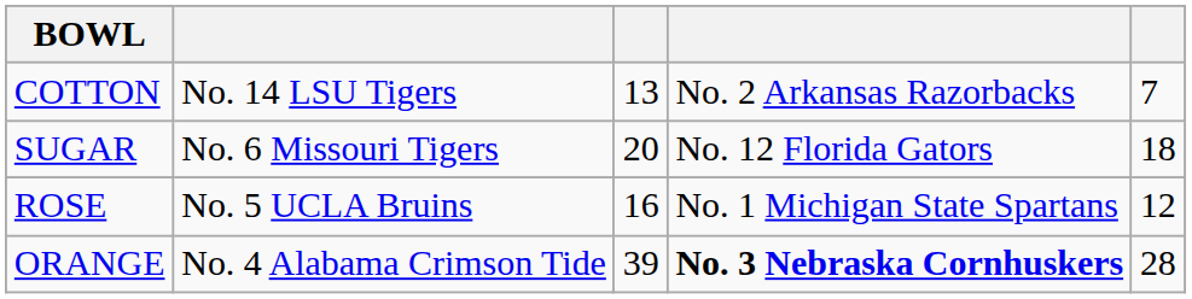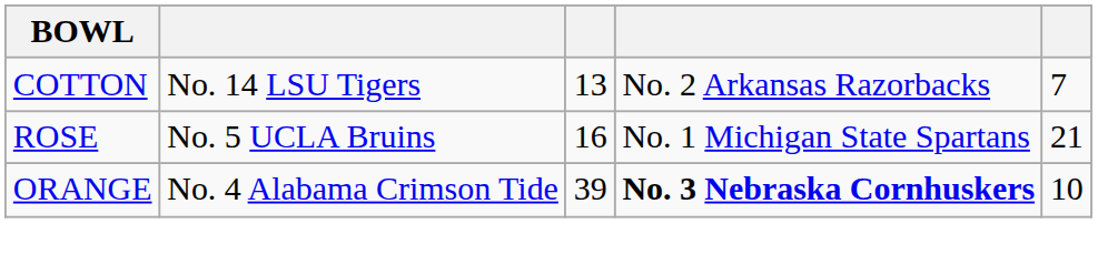 <table class="wikitable">
 <tr>
 <th>BOWL</th>
 <th></th>
 <th></th>
 <th></th>
 <th></th>
 </tr>
 <tr>
 <td><a href='#'>COTTON</a></td>
 <td>No. 14 <a href='#'>LSU Tigers</a></td>
 <td>13</td>
 <td>No. 2 <a href='#'>Arkansas Razorbacks</a></td>
 <td>7</td>
 </tr>
 <tr>
-<td><a href='#'>SUGAR</a></td>
-<td>No. 6 <a href='#'>Missouri Tigers</a></td>
-<td>20</td>
-<td>No. 12 <a href='#'>Florida Gators</a></td>
-<td>18</td>
-</tr>
-<tr>
 <td><a href='#'>ROSE</a></td>
 <td>No. 5 <a href='#'>UCLA Bruins</a></td>
 <td>16</td>
 <td>No. 1 <a href='#'>Michigan State Spartans</a></td>
-<td>12</td>
+<td>21</td>
 </tr>
 <tr>
 <td><a href='#'>ORANGE</a></td>
 <td>No. 4 <a href='#'>Alabama Crimson Tide</a></td>
 <td>39</td>
 <td><strong>No. 3 <a href='#'>Nebraska Cornhuskers</a></strong></td>
-<td>28</td>
+<td>10</td>
 </tr>
 </table>
